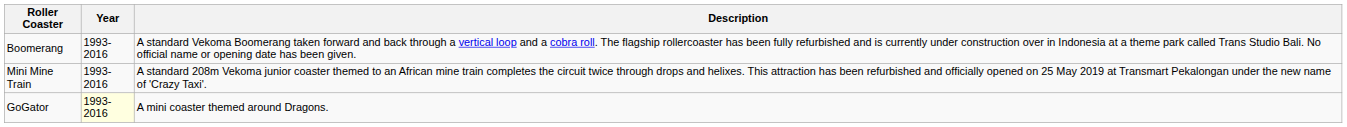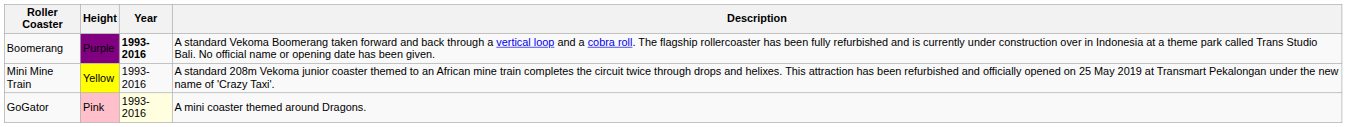 <table class="wikitable">
 <tr>
 <th>Roller Coaster</th>
+<th>Height</th>
 <th>Year</th>
 <th>Description</th>
 </tr>
 <tr>
 <td>Boomerang</td>
-<td>1993-2016</td>
+<td bgcolor=#800080>Purple</td>
+<td><strong>1993-2016</strong></td>
 <td>A standard Vekoma Boomerang taken forward and back through a <a href='#'>vertical loop</a> and a <a href='#'>cobra roll</a>. The flagship rollercoaster has been fully refurbished and is currently under construction over in Indonesia at a theme park called Trans Studio Bali. No official name or opening date has been given.</td>
 </tr>
 <tr>
 <td>Mini Mine Train</td>
+<td bgcolor=#FFFF00>Yellow</td>
 <td>1993-2016</td>
 <td>A standard 208m Vekoma junior coaster themed to an African mine train completes the circuit twice through drops and helixes. This attraction has been refurbished and officially opened on 25 May 2019 at Transmart Pekalongan under the new name of 'Crazy Taxi'.</td>
 </tr>
 <tr>
 <td>GoGator</td>
+<td bgcolor=#FFC0CB>Pink</td>
 <td style="background: lightyellow;">1993-2016</td>
 <td>A mini coaster themed around Dragons.</td>
 </tr>
 </table>
